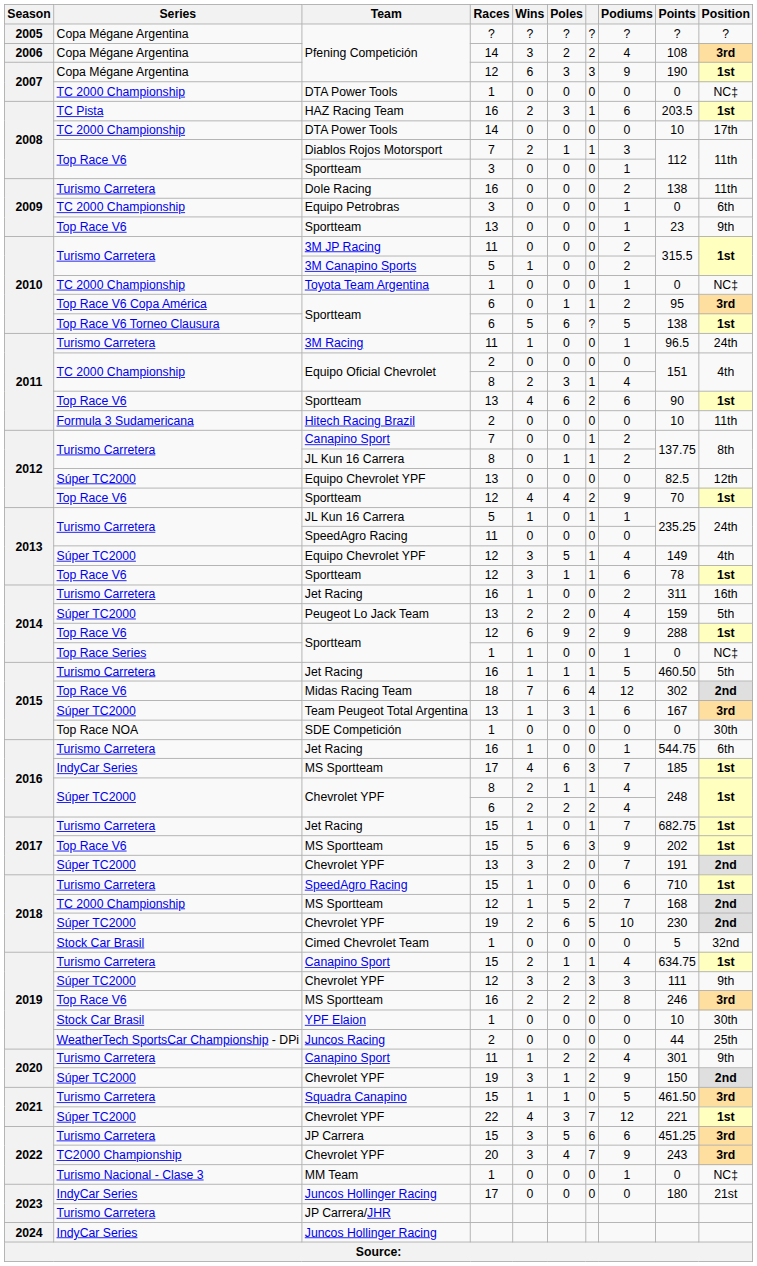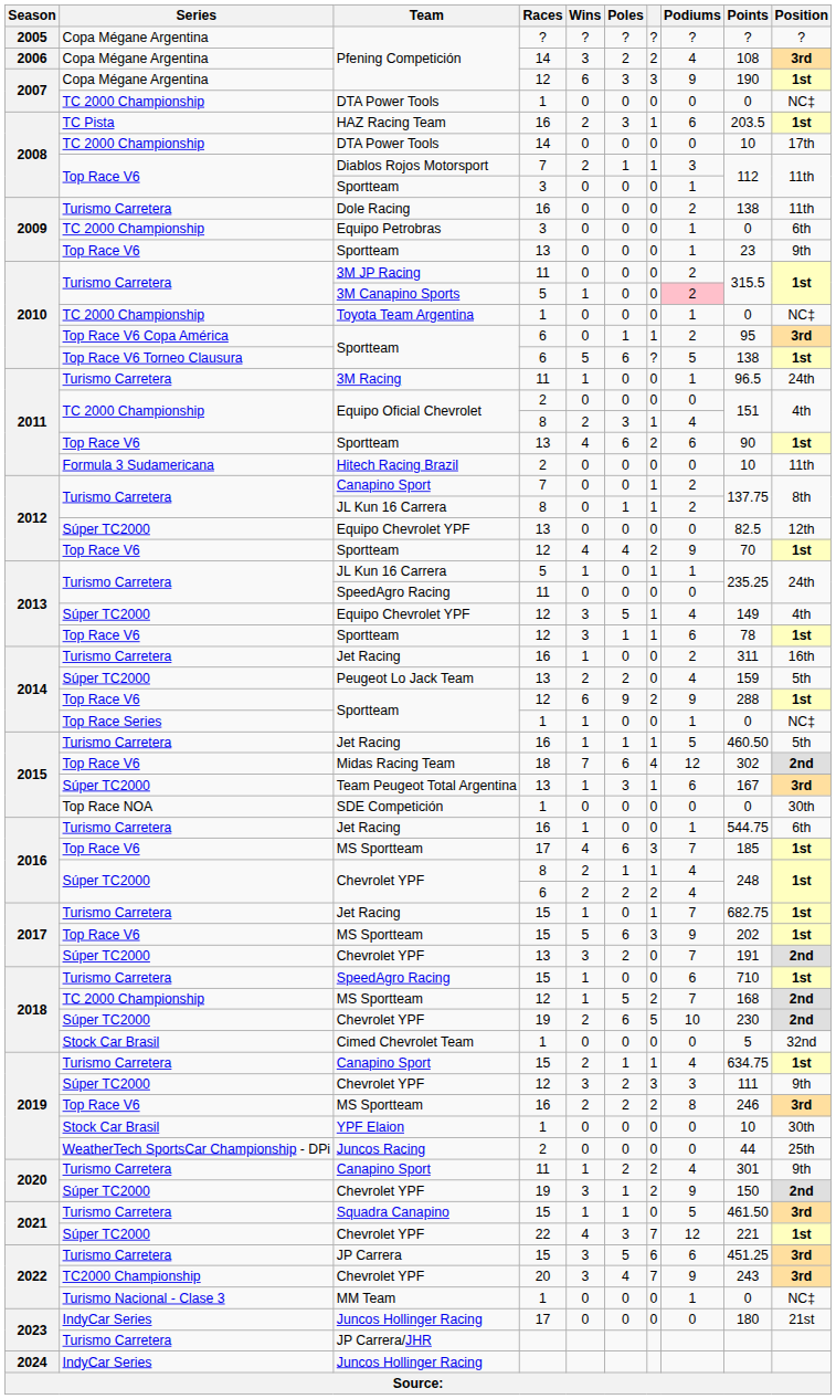 <table class="wikitable" style="font-size: 90%; text-align:center">
 <tr>
 <th>Season</th>
 <th>Series</th>
 <th>Team</th>
 <th>Races</th>
 <th>Wins</th>
 <th>Poles</th>
 <th></th>
 <th>Podiums</th>
 <th>Points</th>
 <th>Position</th>
 </tr>
 <tr>
 <th>2005</th>
 <td align=left>Copa Mégane Argentina</td>
 <td rowspan="3" align="left">Pfening Competición</td>
 <td>?</td>
 <td>?</td>
 <td>?</td>
 <td>?</td>
 <td>?</td>
 <td>?</td>
 <td>?</td>
 </tr>
 <tr>
 <th>2006</th>
 <td align=left>Copa Mégane Argentina</td>
 <td>14</td>
 <td>3</td>
 <td>2</td>
 <td>2</td>
 <td>4</td>
 <td>108</td>
 <td style="background:#FFDF9F;"><strong>3rd</strong></td>
 </tr>
 <tr>
 <th rowspan=2>2007</th>
 <td align=left>Copa Mégane Argentina</td>
 <td>12</td>
 <td>6</td>
 <td>3</td>
 <td>3</td>
 <td>9</td>
 <td>190</td>
 <td style="background:#FFFFBF;"><strong>1st</strong></td>
 </tr>
 <tr>
 <td align=left><a href='#'>TC 2000 Championship</a></td>
 <td align=left>DTA Power Tools</td>
 <td>1</td>
 <td>0</td>
 <td>0</td>
 <td>0</td>
 <td>0</td>
 <td>0</td>
 <td>NC‡</td>
 </tr>
 <tr>
 <th rowspan=4>2008</th>
 <td align=left><a href='#'>TC Pista</a></td>
 <td align=left>HAZ Racing Team</td>
 <td>16</td>
 <td>2</td>
 <td>3</td>
 <td>1</td>
 <td>6</td>
 <td>203.5</td>
 <td style="background:#FFFFBF;"><strong>1st</strong></td>
 </tr>
 <tr>
 <td align=left><a href='#'>TC 2000 Championship</a></td>
 <td align=left>DTA Power Tools</td>
 <td>14</td>
 <td>0</td>
 <td>0</td>
 <td>0</td>
 <td>0</td>
 <td>10</td>
 <td>17th</td>
 </tr>
 <tr>
 <td rowspan=2 align=left><a href='#'>Top Race V6</a></td>
 <td align=left>Diablos Rojos Motorsport</td>
 <td>7</td>
 <td>2</td>
 <td>1</td>
 <td>1</td>
 <td>3</td>
 <td rowspan=2>112</td>
 <td rowspan=2>11th</td>
 </tr>
 <tr>
 <td align=left>Sportteam</td>
 <td>3</td>
 <td>0</td>
 <td>0</td>
 <td>0</td>
 <td>1</td>
 </tr>
 <tr>
 <th rowspan="3">2009</th>
 <td align=left><a href='#'>Turismo Carretera</a></td>
 <td align=left>Dole Racing</td>
 <td>16</td>
 <td>0</td>
 <td>0</td>
 <td>0</td>
 <td>2</td>
 <td>138</td>
 <td>11th</td>
 </tr>
 <tr>
 <td align=left><a href='#'>TC 2000 Championship</a></td>
 <td align="left">Equipo Petrobras</td>
 <td>3</td>
 <td>0</td>
 <td>0</td>
 <td>0</td>
 <td>1</td>
 <td>0</td>
 <td>6th</td>
 </tr>
 <tr>
 <td align="left"><a href='#'>Top Race V6</a></td>
 <td align="left">Sportteam</td>
 <td>13</td>
 <td>0</td>
 <td>0</td>
 <td>0</td>
 <td>1</td>
 <td>23</td>
 <td>9th</td>
 </tr>
 <tr>
 <th rowspan="5">2010</th>
 <td rowspan="2" align="left"><a href='#'>Turismo Carretera</a></td>
 <td align="left"><a href='#'>3M JP Racing</a></td>
 <td>11</td>
 <td>0</td>
 <td>0</td>
 <td>0</td>
 <td>2</td>
 <td rowspan="2">315.5</td>
 <td rowspan="2" style="background:#FFFFBF;"><strong>1st</strong></td>
 </tr>
 <tr>
 <td align="left"><a href='#'>3M Canapino Sports</a></td>
 <td>5</td>
 <td>1</td>
 <td>0</td>
 <td>0</td>
-<td>2</td>
+<td style="background: pink;">2</td>
 </tr>
 <tr>
 <td align="left"><a href='#'>TC 2000 Championship</a></td>
 <td align="left"><a href='#'>Toyota Team Argentina</a></td>
 <td>1</td>
 <td>0</td>
 <td>0</td>
 <td>0</td>
 <td>1</td>
 <td>0</td>
 <td>NC‡</td>
 </tr>
 <tr>
 <td align="left"><a href='#'>Top Race V6 Copa América</a></td>
 <td rowspan="2" align="left">Sportteam</td>
 <td>6</td>
 <td>0</td>
 <td>1</td>
 <td>1</td>
 <td>2</td>
 <td>95</td>
 <td style="background:#FFDF9F;"><strong>3rd</strong></td>
 </tr>
 <tr>
 <td align="left"><a href='#'>Top Race V6 Torneo Clausura</a></td>
 <td>6</td>
 <td>5</td>
 <td>6</td>
 <td>?</td>
 <td>5</td>
 <td>138</td>
 <td style="background:#FFFFBF;"><strong>1st</strong></td>
 </tr>
 <tr>
 <th rowspan="5">2011</th>
 <td align="left"><a href='#'>Turismo Carretera</a></td>
 <td align="left"><a href='#'>3M Racing</a></td>
 <td>11</td>
 <td>1</td>
 <td>0</td>
 <td>0</td>
 <td>1</td>
 <td>96.5</td>
 <td>24th</td>
 </tr>
 <tr>
 <td rowspan="2" align="left"><a href='#'>TC 2000 Championship</a></td>
 <td rowspan="2" align="left">Equipo Oficial Chevrolet</td>
 <td>2</td>
 <td>0</td>
 <td>0</td>
 <td>0</td>
 <td>0</td>
 <td rowspan="2">151</td>
 <td rowspan="2">4th</td>
 </tr>
 <tr>
 <td>8</td>
 <td>2</td>
 <td>3</td>
 <td>1</td>
 <td>4</td>
 </tr>
 <tr>
 <td align="left"><a href='#'>Top Race V6</a></td>
 <td align="left">Sportteam</td>
 <td>13</td>
 <td>4</td>
 <td>6</td>
 <td>2</td>
 <td>6</td>
 <td>90</td>
 <td style="background:#FFFFBF;"><strong>1st</strong></td>
 </tr>
 <tr>
 <td align="left"><a href='#'>Formula 3 Sudamericana</a></td>
 <td align="left"><a href='#'>Hitech Racing Brazil</a></td>
 <td>2</td>
 <td>0</td>
 <td>0</td>
 <td>0</td>
 <td>0</td>
 <td>10</td>
 <td>11th</td>
 </tr>
 <tr>
 <th rowspan="4">2012</th>
 <td rowspan="2" align="left"><a href='#'>Turismo Carretera</a></td>
 <td align="left"><a href='#'>Canapino Sport</a></td>
 <td>7</td>
 <td>0</td>
 <td>0</td>
 <td>1</td>
 <td>2</td>
 <td rowspan="2">137.75</td>
 <td rowspan="2">8th</td>
 </tr>
 <tr>
 <td align="left">JL Kun 16 Carrera</td>
 <td>8</td>
 <td>0</td>
 <td>1</td>
 <td>1</td>
 <td>2</td>
 </tr>
 <tr>
 <td align="left"><a href='#'>Súper TC2000</a></td>
 <td align="left">Equipo Chevrolet YPF</td>
 <td>13</td>
 <td>0</td>
 <td>0</td>
 <td>0</td>
 <td>0</td>
 <td>82.5</td>
 <td>12th</td>
 </tr>
 <tr>
 <td align="left"><a href='#'>Top Race V6</a></td>
 <td align="left">Sportteam</td>
 <td>12</td>
 <td>4</td>
 <td>4</td>
 <td>2</td>
 <td>9</td>
 <td>70</td>
 <td style="background:#FFFFBF;"><strong>1st</strong></td>
 </tr>
 <tr>
 <th rowspan="4">2013</th>
 <td rowspan="2" align="left"><a href='#'>Turismo Carretera</a></td>
 <td align="left">JL Kun 16 Carrera</td>
 <td>5</td>
 <td>1</td>
 <td>0</td>
 <td>1</td>
 <td>1</td>
 <td rowspan="2">235.25</td>
 <td rowspan="2">24th</td>
 </tr>
 <tr>
 <td align="left">SpeedAgro Racing</td>
 <td>11</td>
 <td>0</td>
 <td>0</td>
 <td>0</td>
 <td>0</td>
 </tr>
 <tr>
 <td align="left"><a href='#'>Súper TC2000</a></td>
 <td align="left">Equipo Chevrolet YPF</td>
 <td>12</td>
 <td>3</td>
 <td>5</td>
 <td>1</td>
 <td>4</td>
 <td>149</td>
 <td>4th</td>
 </tr>
 <tr>
 <td align="left"><a href='#'>Top Race V6</a></td>
 <td align="left">Sportteam</td>
 <td>12</td>
 <td>3</td>
 <td>1</td>
 <td>1</td>
 <td>6</td>
 <td>78</td>
 <td style="background:#FFFFBF;"><strong>1st</strong></td>
 </tr>
 <tr>
 <th rowspan="4">2014</th>
 <td align="left"><a href='#'>Turismo Carretera</a></td>
 <td align="left">Jet Racing</td>
 <td>16</td>
 <td>1</td>
 <td>0</td>
 <td>0</td>
 <td>2</td>
 <td>311</td>
 <td>16th</td>
 </tr>
 <tr>
 <td align="left"><a href='#'>Súper TC2000</a></td>
 <td align="left">Peugeot Lo Jack Team</td>
 <td>13</td>
 <td>2</td>
 <td>2</td>
 <td>0</td>
 <td>4</td>
 <td>159</td>
 <td>5th</td>
 </tr>
 <tr>
 <td align="left"><a href='#'>Top Race V6</a></td>
 <td rowspan="2" align="left">Sportteam</td>
 <td>12</td>
 <td>6</td>
 <td>9</td>
 <td>2</td>
 <td>9</td>
 <td>288</td>
 <td style="background:#FFFFBF;"><strong>1st</strong></td>
 </tr>
 <tr>
 <td align="left"><a href='#'>Top Race Series</a></td>
 <td>1</td>
 <td>1</td>
 <td>0</td>
 <td>0</td>
 <td>1</td>
 <td>0</td>
 <td>NC‡</td>
 </tr>
 <tr>
 <th rowspan="4">2015</th>
 <td align="left"><a href='#'>Turismo Carretera</a></td>
 <td align="left">Jet Racing</td>
 <td>16</td>
 <td>1</td>
 <td>1</td>
 <td>1</td>
 <td>5</td>
 <td>460.50</td>
 <td>5th</td>
 </tr>
 <tr>
 <td align="left"><a href='#'>Top Race V6</a></td>
 <td align="left">Midas Racing Team</td>
 <td>18</td>
 <td>7</td>
 <td>6</td>
 <td>4</td>
 <td>12</td>
 <td>302</td>
 <td style="background:#DFDFDF;"><strong>2nd</strong></td>
 </tr>
 <tr>
 <td align="left"><a href='#'>Súper TC2000</a></td>
 <td align="left">Team Peugeot Total Argentina</td>
 <td>13</td>
 <td>1</td>
 <td>3</td>
 <td>1</td>
 <td>6</td>
 <td>167</td>
 <td style="background:#FFDF9F;"><strong>3rd</strong></td>
 </tr>
 <tr>
 <td align="left">Top Race NOA</td>
 <td align="left">SDE Competición</td>
 <td>1</td>
 <td>0</td>
 <td>0</td>
 <td>0</td>
 <td>0</td>
 <td>0</td>
 <td>30th</td>
 </tr>
 <tr>
 <th rowspan="4">2016</th>
 <td align="left"><a href='#'>Turismo Carretera</a></td>
 <td align="left">Jet Racing</td>
 <td>16</td>
 <td>1</td>
 <td>0</td>
 <td>0</td>
 <td>1</td>
 <td>544.75</td>
 <td>6th</td>
 </tr>
 <tr>
-<td align=left><a href='#'>IndyCar Series</a></td>
+<td align="left"><a href='#'>Top Race V6</a></td>
 <td align="left">MS Sportteam</td>
 <td>17</td>
 <td>4</td>
 <td>6</td>
 <td>3</td>
 <td>7</td>
 <td>185</td>
 <td style="background:#FFFFBF;"><strong>1st</strong></td>
 </tr>
 <tr>
 <td rowspan="2" align="left"><a href='#'>Súper TC2000</a></td>
 <td rowspan="2" align="left">Chevrolet YPF</td>
 <td>8</td>
 <td>2</td>
 <td>1</td>
 <td>1</td>
 <td>4</td>
 <td rowspan="2">248</td>
 <td rowspan="2" style="background:#FFFFBF;"><strong>1st</strong></td>
 </tr>
 <tr>
 <td>6</td>
 <td>2</td>
 <td>2</td>
 <td>2</td>
 <td>4</td>
 </tr>
 <tr>
 <th rowspan="3">2017</th>
 <td align="left"><a href='#'>Turismo Carretera</a></td>
 <td align="left">Jet Racing</td>
 <td>15</td>
 <td>1</td>
 <td>0</td>
 <td>1</td>
 <td>7</td>
 <td>682.75</td>
 <td style="background:#FFFFBF;"><strong>1st</strong></td>
 </tr>
 <tr>
 <td align="left"><a href='#'>Top Race V6</a></td>
 <td align="left">MS Sportteam</td>
 <td>15</td>
 <td>5</td>
 <td>6</td>
 <td>3</td>
 <td>9</td>
 <td>202</td>
 <td style="background:#FFFFBF;"><strong>1st</strong></td>
 </tr>
 <tr>
 <td align="left"><a href='#'>Súper TC2000</a></td>
 <td align="left">Chevrolet YPF</td>
 <td>13</td>
 <td>3</td>
 <td>2</td>
 <td>0</td>
 <td>7</td>
 <td>191</td>
 <td style="background:#DFDFDF;"><strong>2nd</strong></td>
 </tr>
 <tr>
 <th rowspan="4">2018</th>
 <td align="left"><a href='#'>Turismo Carretera</a></td>
 <td align="left"><a href='#'>SpeedAgro Racing</a></td>
 <td>15</td>
 <td>1</td>
 <td>0</td>
 <td>0</td>
 <td>6</td>
 <td>710</td>
 <td style="background:#FFFFBF;"><strong>1st</strong></td>
 </tr>
 <tr>
 <td align=left><a href='#'>TC 2000 Championship</a></td>
 <td align="left">MS Sportteam</td>
 <td>12</td>
 <td>1</td>
 <td>5</td>
 <td>2</td>
 <td>7</td>
 <td>168</td>
 <td style="background:#DFDFDF;"><strong>2nd</strong></td>
 </tr>
 <tr>
 <td align="left"><a href='#'>Súper TC2000</a></td>
 <td align="left">Chevrolet YPF</td>
 <td>19</td>
 <td>2</td>
 <td>6</td>
 <td>5</td>
 <td>10</td>
 <td>230</td>
 <td style="background:#DFDFDF;"><strong>2nd</strong></td>
 </tr>
 <tr>
 <td align="left"><a href='#'>Stock Car Brasil</a></td>
 <td align="left">Cimed Chevrolet Team</td>
 <td>1</td>
 <td>0</td>
 <td>0</td>
 <td>0</td>
 <td>0</td>
 <td>5</td>
 <td>32nd</td>
 </tr>
 <tr>
 <th rowspan="5">2019</th>
 <td align="left"><a href='#'>Turismo Carretera</a></td>
 <td align="left"><a href='#'>Canapino Sport</a></td>
 <td>15</td>
 <td>2</td>
 <td>1</td>
 <td>1</td>
 <td>4</td>
 <td>634.75</td>
 <td style="background:#FFFFBF;"><strong>1st</strong></td>
 </tr>
 <tr>
 <td align="left"><a href='#'>Súper TC2000</a></td>
 <td align="left">Chevrolet YPF</td>
 <td>12</td>
 <td>3</td>
 <td>2</td>
 <td>3</td>
 <td>3</td>
 <td>111</td>
 <td>9th</td>
 </tr>
 <tr>
 <td align="left"><a href='#'>Top Race V6</a></td>
 <td align="left">MS Sportteam</td>
 <td>16</td>
 <td>2</td>
 <td>2</td>
 <td>2</td>
 <td>8</td>
 <td>246</td>
 <td style="background:#FFDF9F;"><strong>3rd</strong></td>
 </tr>
 <tr>
 <td align="left"><a href='#'>Stock Car Brasil</a></td>
 <td align="left"><a href='#'>YPF Elaion</a></td>
 <td>1</td>
 <td>0</td>
 <td>0</td>
 <td>0</td>
 <td>0</td>
 <td>10</td>
 <td>30th</td>
 </tr>
 <tr>
 <td align="left"><a href='#'>WeatherTech SportsCar Championship</a> - DPi</td>
 <td align="left"><a href='#'>Juncos Racing</a></td>
 <td>2</td>
 <td>0</td>
 <td>0</td>
 <td>0</td>
 <td>0</td>
 <td>44</td>
 <td>25th</td>
 </tr>
 <tr>
 <th rowspan="2">2020</th>
 <td align="left"><a href='#'>Turismo Carretera</a></td>
 <td align="left"><a href='#'>Canapino Sport</a></td>
 <td>11</td>
 <td>1</td>
 <td>2</td>
 <td>2</td>
 <td>4</td>
 <td>301</td>
 <td>9th</td>
 </tr>
 <tr>
 <td align="left"><a href='#'>Súper TC2000</a></td>
 <td align="left">Chevrolet YPF</td>
 <td>19</td>
 <td>3</td>
 <td>1</td>
 <td>2</td>
 <td>9</td>
 <td>150</td>
 <td style="background:#DFDFDF;"><strong>2nd</strong></td>
 </tr>
 <tr>
 <th rowspan="2">2021</th>
 <td align="left"><a href='#'>Turismo Carretera</a></td>
 <td align="left"><a href='#'>Squadra Canapino</a></td>
 <td>15</td>
 <td>1</td>
 <td>1</td>
 <td>0</td>
 <td>5</td>
 <td>461.50</td>
 <td style="background:#FFDF9F;"><strong>3rd</strong></td>
 </tr>
 <tr>
 <td align="left"><a href='#'>Súper TC2000</a></td>
 <td align="left">Chevrolet YPF</td>
 <td>22</td>
 <td>4</td>
 <td>3</td>
 <td>7</td>
 <td>12</td>
 <td>221</td>
 <td style="background:#FFFFBF;"><strong>1st</strong></td>
 </tr>
 <tr>
 <th rowspan="3">2022</th>
 <td align="left"><a href='#'>Turismo Carretera</a></td>
 <td align="left">JP Carrera</td>
 <td>15</td>
 <td>3</td>
 <td>5</td>
 <td>6</td>
 <td>6</td>
 <td>451.25</td>
 <td style="background:#FFDF9F;"><strong>3rd</strong></td>
 </tr>
 <tr>
 <td align="left"><a href='#'>TC2000 Championship</a></td>
 <td align="left">Chevrolet YPF</td>
 <td>20</td>
 <td>3</td>
 <td>4</td>
 <td>7</td>
 <td>9</td>
 <td>243</td>
 <td style="background:#FFDF9F;"><strong>3rd</strong></td>
 </tr>
 <tr>
 <td align="left"><a href='#'>Turismo Nacional - Clase 3</a></td>
 <td align="left">MM Team</td>
 <td>1</td>
 <td>0</td>
 <td>0</td>
 <td>0</td>
 <td>1</td>
 <td>0</td>
 <td>NC‡</td>
 </tr>
 <tr>
 <th rowspan="2">2023</th>
 <td align=left><a href='#'>IndyCar Series</a></td>
 <td align=left><a href='#'>Juncos Hollinger Racing</a></td>
 <td>17</td>
 <td>0</td>
 <td>0</td>
 <td>0</td>
 <td>0</td>
 <td>180</td>
 <td>21st</td>
 </tr>
 <tr>
 <td align=left><a href='#'>Turismo Carretera</a></td>
 <td align=left>JP Carrera/<a href='#'>JHR</a></td>
 <td></td>
 <td></td>
 <td></td>
 <td></td>
 <td></td>
 <td></td>
 <td></td>
 </tr>
 <tr>
 <th>2024</th>
 <td align=left><a href='#'>IndyCar Series</a></td>
 <td align=left><a href='#'>Juncos Hollinger Racing</a></td>
 <td></td>
 <td></td>
 <td></td>
 <td></td>
 <td></td>
 <td></td>
 <td></td>
 </tr>
 <tr>
 <th colspan="10">Source:</th>
 </tr>
 </table>
